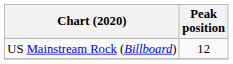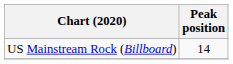 <table class="wikitable sortable">
 <tr>
 <th>Chart (2020)</th>
 <th>Peak<br>position</th>
 </tr>
 <tr>
 <td>US <a href='#'>Mainstream Rock</a> (<em><a href='#'>Billboard</a></em>)</td>
-<td style="text-align:center;">12</td>
+<td style="text-align:center;">14</td>
 </tr>
 <tr>
 </tr>
 </table>
